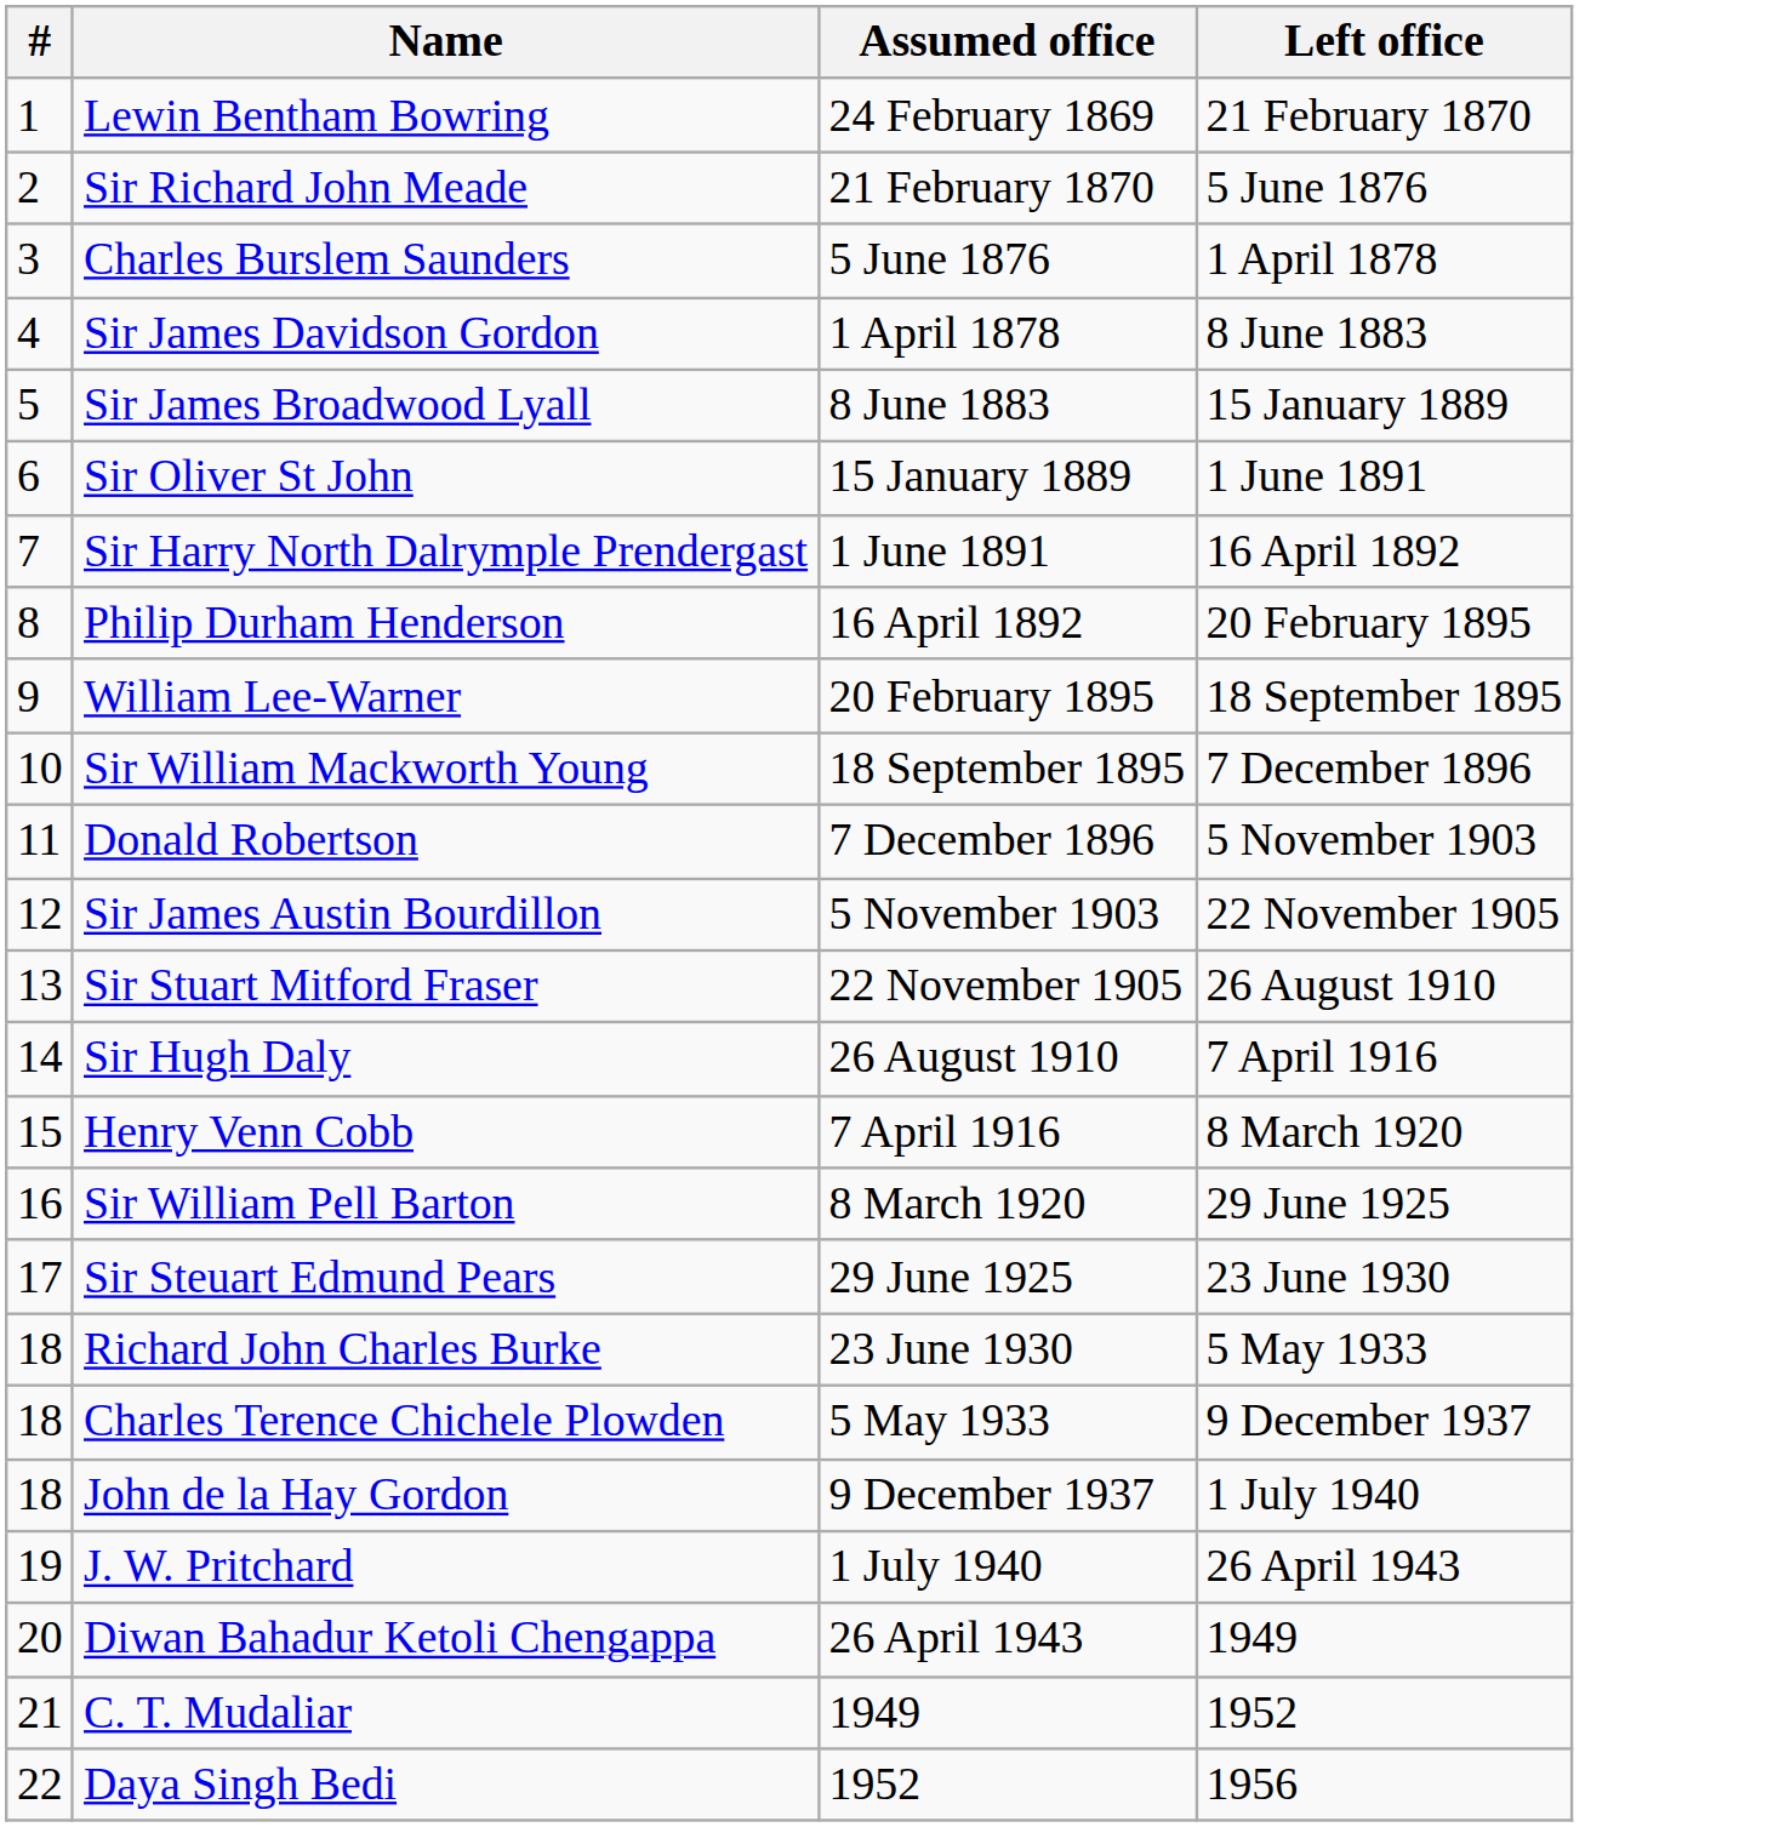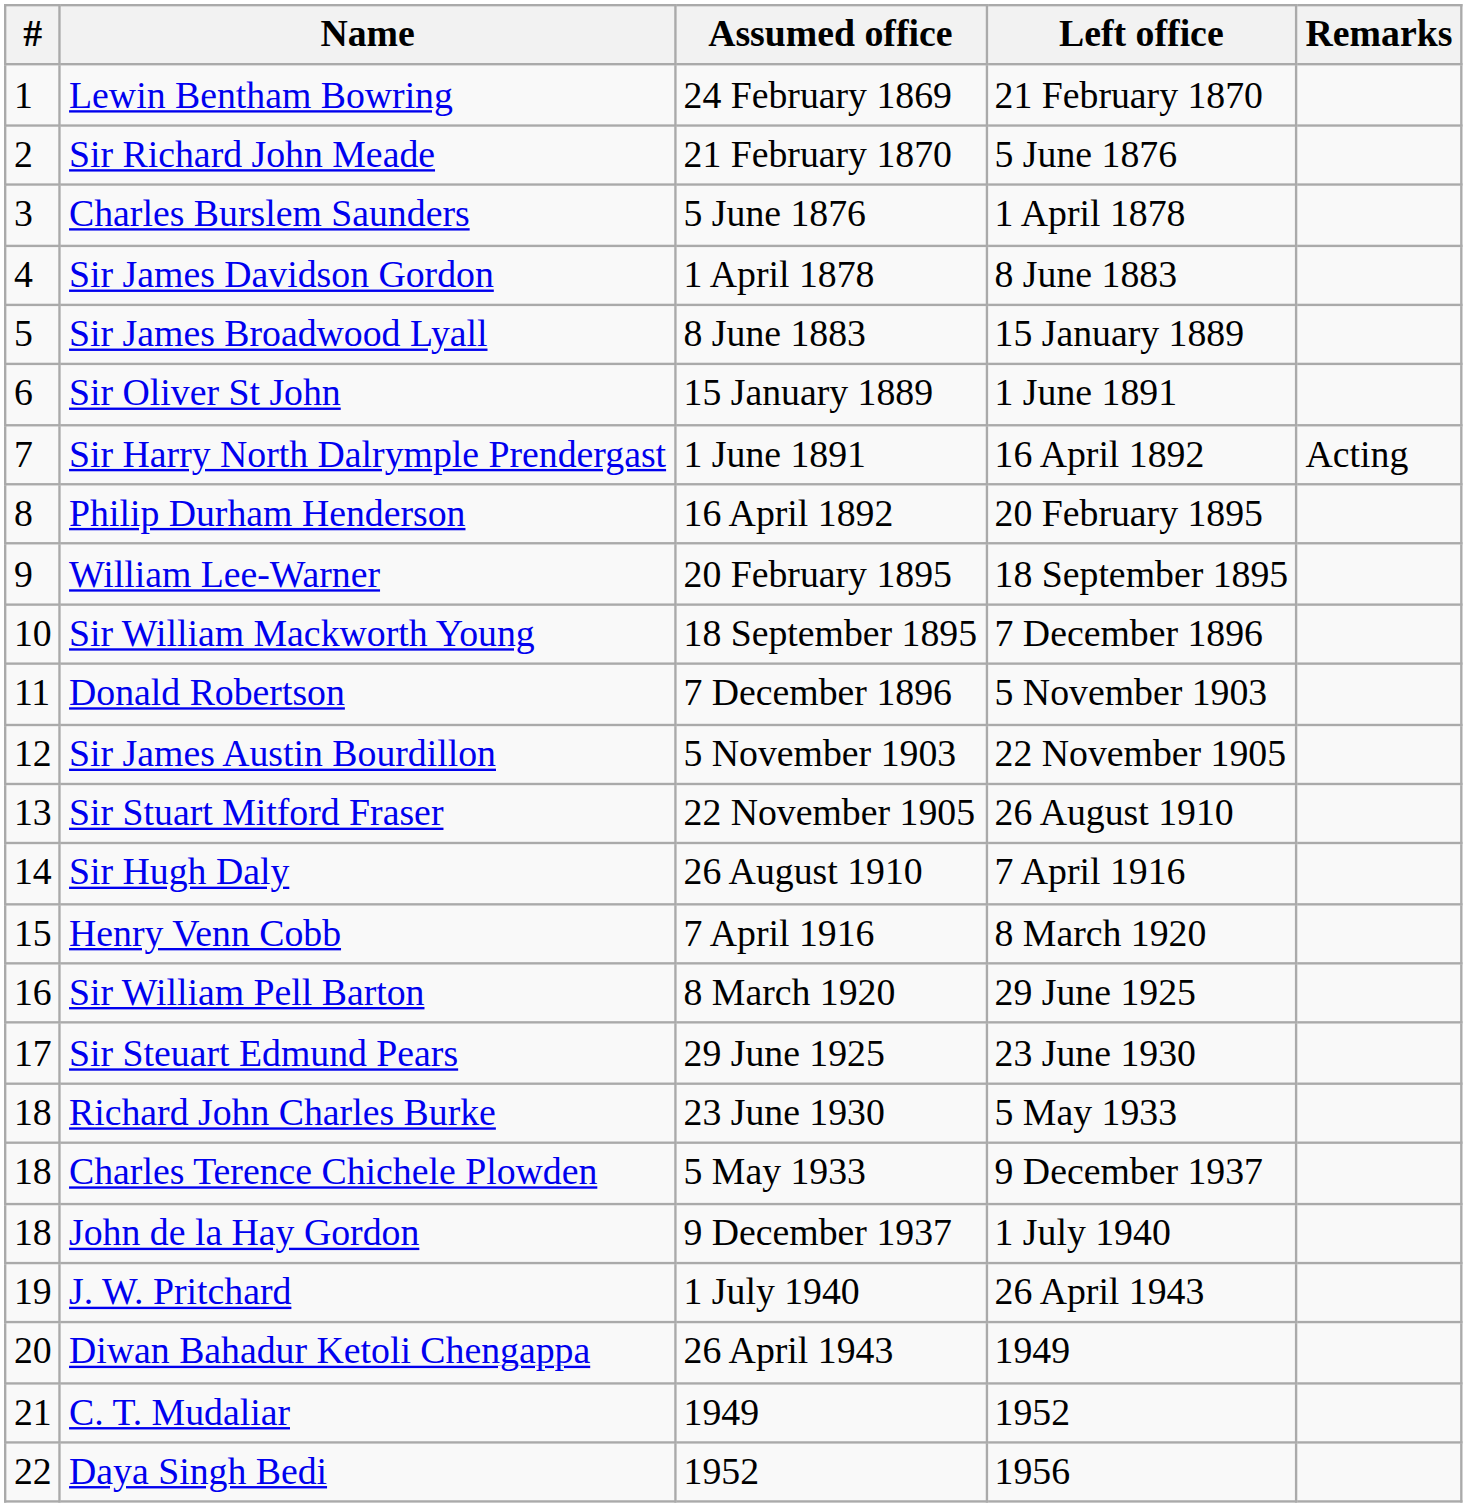 <table class="wikitable sortable"  style="text-align:left;">
 <tr>
 <th>#</th>
 <th>Name</th>
 <th class="unsortable">Assumed office</th>
 <th class="unsortable">Left office</th>
+<th class="unsortable">Remarks</th>
 </tr>
 <tr>
 <td>1</td>
 <td><a href='#'>Lewin Bentham Bowring</a></td>
 <td>24 February 1869</td>
 <td>21 February 1870</td>
+<td></td>
 </tr>
 <tr>
 <td>2</td>
 <td><a href='#'>Sir Richard John Meade</a></td>
 <td>21 February 1870</td>
 <td>5 June 1876</td>
+<td></td>
 </tr>
 <tr>
 <td>3</td>
 <td><a href='#'>Charles Burslem Saunders</a></td>
 <td>5 June 1876</td>
 <td>1 April 1878</td>
+<td></td>
 </tr>
 <tr>
 <td>4</td>
 <td><a href='#'>Sir James Davidson Gordon</a></td>
 <td>1 April 1878</td>
 <td>8 June 1883</td>
+<td></td>
 </tr>
 <tr>
 <td>5</td>
 <td><a href='#'>Sir James Broadwood Lyall</a></td>
 <td>8 June 1883</td>
 <td>15 January 1889</td>
+<td></td>
 </tr>
 <tr>
 <td>6</td>
 <td><a href='#'>Sir Oliver St John</a></td>
 <td>15 January 1889</td>
 <td>1 June 1891</td>
+<td></td>
 </tr>
 <tr>
 <td>7</td>
 <td><a href='#'>Sir Harry North Dalrymple Prendergast</a></td>
 <td>1 June 1891</td>
 <td>16 April 1892</td>
+<td>Acting</td>
 </tr>
 <tr>
 <td>8</td>
 <td><a href='#'>Philip Durham Henderson</a></td>
 <td>16 April 1892</td>
 <td>20 February 1895</td>
+<td></td>
 </tr>
 <tr>
 <td>9</td>
 <td><a href='#'>William Lee-Warner</a></td>
 <td>20 February 1895</td>
 <td>18 September 1895</td>
+<td></td>
 </tr>
 <tr>
 <td>10</td>
 <td><a href='#'>Sir William Mackworth Young</a></td>
 <td>18 September 1895</td>
 <td>7 December 1896</td>
+<td></td>
 </tr>
 <tr>
 <td>11</td>
 <td><a href='#'>Donald Robertson</a></td>
 <td>7 December 1896</td>
 <td>5 November 1903</td>
+<td></td>
 </tr>
 <tr>
 <td>12</td>
 <td><a href='#'>Sir James Austin Bourdillon</a></td>
 <td>5 November 1903</td>
 <td>22 November 1905</td>
+<td></td>
 </tr>
 <tr>
 <td>13</td>
 <td><a href='#'>Sir Stuart Mitford Fraser</a></td>
 <td>22 November 1905</td>
 <td>26 August 1910</td>
+<td></td>
 </tr>
 <tr>
 <td>14</td>
 <td><a href='#'>Sir Hugh Daly</a></td>
 <td>26 August 1910</td>
 <td>7 April 1916</td>
+<td></td>
 </tr>
 <tr>
 <td>15</td>
 <td><a href='#'>Henry Venn Cobb</a></td>
 <td>7 April 1916</td>
 <td>8 March 1920</td>
+<td></td>
 </tr>
 <tr>
 <td>16</td>
 <td><a href='#'>Sir William Pell Barton</a></td>
 <td>8 March 1920</td>
 <td>29 June 1925</td>
+<td></td>
 </tr>
 <tr>
 <td>17</td>
 <td><a href='#'>Sir Steuart Edmund Pears</a></td>
 <td>29 June 1925</td>
 <td>23 June 1930</td>
+<td></td>
 </tr>
 <tr>
 <td>18</td>
 <td><a href='#'>Richard John Charles Burke</a></td>
 <td>23 June 1930</td>
 <td>5 May 1933</td>
+<td></td>
 </tr>
 <tr>
 <td>18</td>
 <td><a href='#'>Charles Terence Chichele Plowden</a></td>
 <td>5 May 1933</td>
 <td>9 December 1937</td>
+<td></td>
 </tr>
 <tr>
 <td>18</td>
 <td><a href='#'>John de la Hay Gordon</a></td>
 <td>9 December 1937</td>
 <td>1 July 1940</td>
+<td></td>
 </tr>
 <tr>
 <td>19</td>
 <td><a href='#'>J. W. Pritchard</a></td>
 <td>1 July 1940</td>
 <td>26 April 1943</td>
+<td></td>
 </tr>
 <tr>
 <td>20</td>
 <td><a href='#'>Diwan Bahadur Ketoli Chengappa</a></td>
 <td>26 April 1943</td>
 <td>1949</td>
+<td></td>
 </tr>
 <tr>
 <td>21</td>
 <td><a href='#'>C. T. Mudaliar</a></td>
 <td>1949</td>
 <td>1952</td>
+<td></td>
 </tr>
 <tr>
 <td>22</td>
 <td><a href='#'>Daya Singh Bedi</a></td>
 <td>1952</td>
 <td>1956</td>
+<td></td>
 </tr>
 </table>
